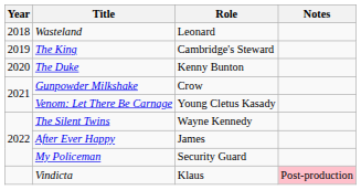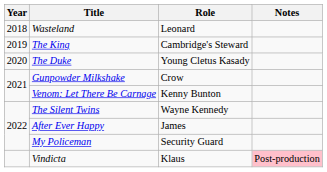 <table class="wikitable sortable">
 <tr>
 <th>Year</th>
 <th>Title</th>
 <th>Role</th>
 <th class="unsortable">Notes</th>
 </tr>
 <tr>
 <td>2018</td>
 <td><em>Wasteland</em></td>
 <td>Leonard</td>
 <td></td>
 </tr>
 <tr>
 <td>2019</td>
 <td><em><a href='#'>The King</a></em></td>
 <td>Cambridge's Steward</td>
 <td></td>
 </tr>
 <tr>
 <td>2020</td>
 <td><em><a href='#'>The Duke</a></em></td>
-<td>Kenny Bunton</td>
+<td>Young Cletus Kasady</td>
 <td></td>
 </tr>
 <tr>
 <td rowspan="2">2021</td>
 <td><em><a href='#'>Gunpowder Milkshake</a></em></td>
 <td>Crow</td>
 <td></td>
 </tr>
 <tr>
 <td><em><a href='#'>Venom: Let There Be Carnage</a></em></td>
-<td>Young Cletus Kasady</td>
+<td>Kenny Bunton</td>
 <td></td>
 </tr>
 <tr>
 <td rowspan="3">2022</td>
 <td><em><a href='#'>The Silent Twins</a></em></td>
 <td>Wayne Kennedy</td>
 <td></td>
 </tr>
 <tr>
 <td><em><a href='#'>After Ever Happy</a></em></td>
 <td>James</td>
 <td></td>
 </tr>
 <tr>
 <td><em><a href='#'>My Policeman</a></em></td>
 <td>Security Guard</td>
 <td></td>
 </tr>
 <tr>
 <td></td>
 <td><em>Vindicta</em></td>
 <td>Klaus</td>
 <td style="background: pink;">Post-production</td>
 </tr>
 </table>
